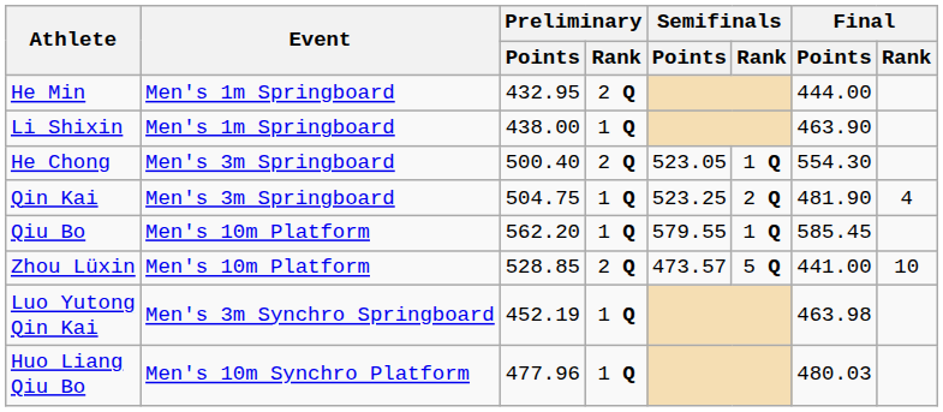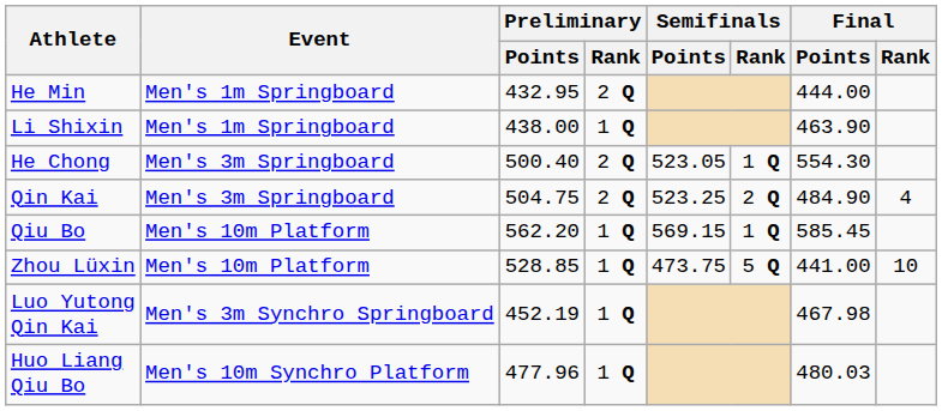 <table class=wikitable style="font-size:90%">
 <tr>
 <th rowspan="2">Athlete</th>
 <th rowspan="2">Event</th>
 <th colspan="2">Preliminary</th>
 <th colspan="2">Semifinals</th>
 <th colspan="2">Final</th>
 </tr>
 <tr>
 <th>Points</th>
 <th>Rank</th>
 <th>Points</th>
 <th>Rank</th>
 <th>Points</th>
 <th>Rank</th>
 </tr>
 <tr>
 <td><a href='#'>He Min</a></td>
 <td><a href='#'>Men's 1m Springboard</a></td>
 <td align=center>432.95</td>
 <td align=center>2 <strong>Q</strong></td>
 <td colspan="2" style="background:wheat;"></td>
 <td align=center>444.00</td>
 <td align=center></td>
 </tr>
 <tr>
 <td><a href='#'>Li Shixin</a></td>
 <td><a href='#'>Men's 1m Springboard</a></td>
 <td align=center>438.00</td>
 <td align=center>1 <strong>Q</strong></td>
 <td colspan="2" style="background:wheat;"></td>
 <td align=center>463.90</td>
 <td align=center></td>
 </tr>
 <tr>
 <td><a href='#'>He Chong</a></td>
 <td><a href='#'>Men's 3m Springboard</a></td>
 <td align=center>500.40</td>
 <td align=center>2 <strong>Q</strong></td>
 <td align=center>523.05</td>
 <td align=center>1 <strong>Q</strong></td>
 <td align=center>554.30</td>
 <td align=center></td>
 </tr>
 <tr>
 <td><a href='#'>Qin Kai</a></td>
 <td><a href='#'>Men's 3m Springboard</a></td>
 <td align=center>504.75</td>
-<td align=center>1 <strong>Q</strong></td>
+<td align=center>2 <strong>Q</strong></td>
 <td align=center>523.25</td>
 <td align=center>2 <strong>Q</strong></td>
-<td align=center>481.90</td>
+<td align=center>484.90</td>
 <td align=center>4</td>
 </tr>
 <tr>
 <td><a href='#'>Qiu Bo</a></td>
 <td><a href='#'>Men's 10m Platform</a></td>
 <td align=center>562.20</td>
 <td align=center>1 <strong>Q</strong></td>
-<td align=center>579.55</td>
+<td align=center>569.15</td>
 <td align=center>1 <strong>Q</strong></td>
 <td align=center>585.45</td>
 <td align=center></td>
 </tr>
 <tr>
 <td><a href='#'>Zhou Lüxin</a></td>
 <td><a href='#'>Men's 10m Platform</a></td>
 <td align=center>528.85</td>
-<td align=center>2 <strong>Q</strong></td>
-<td align=center>473.57</td>
+<td align=center>1 <strong>Q</strong></td>
+<td align=center>473.75</td>
 <td align=center>5 <strong>Q</strong></td>
 <td align=center>441.00</td>
 <td align=center>10</td>
 </tr>
 <tr>
 <td><a href='#'>Luo Yutong</a><br><a href='#'>Qin Kai</a></td>
 <td><a href='#'>Men's 3m Synchro Springboard</a></td>
 <td align=center>452.19</td>
 <td align=center>1 <strong>Q</strong></td>
 <td colspan="2" style="background:wheat;"></td>
-<td align=center>463.98</td>
+<td align=center>467.98</td>
 <td align=center></td>
 </tr>
 <tr>
 <td><a href='#'>Huo Liang</a><br><a href='#'>Qiu Bo</a></td>
 <td><a href='#'>Men's 10m Synchro Platform</a></td>
 <td align=center>477.96</td>
 <td align=center>1 <strong>Q</strong></td>
 <td colspan="2" style="background:wheat;"></td>
 <td align=center>480.03</td>
 <td align=center></td>
 </tr>
 </table>
